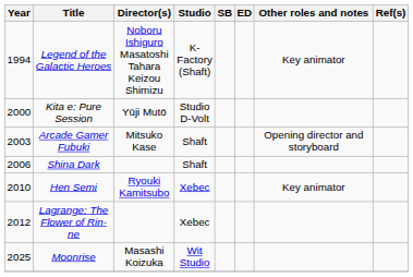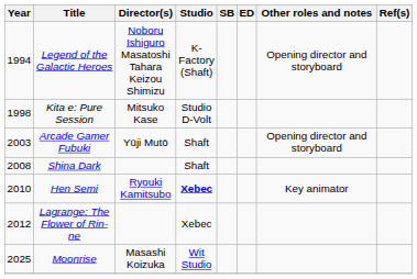 <table class="wikitable sortable" style="text-align:center; margin=auto; ">
 <tr>
 <th scope="col" width=5%>Year</th>
 <th scope="col" width=20%>Title</th>
 <th scope="col" width=15%>Director(s)</th>
 <th scope="col" width=10%>Studio</th>
 <th scope="col" class="unsortable">SB</th>
 <th scope="col" class="unsortable">ED</th>
 <th scope="col" class="unsortable">Other roles and notes</th>
 <th scope="col" class="unsortable">Ref(s)</th>
 </tr>
 <tr>
 <td>1994</td>
 <td><em><a href='#'>Legend of the Galactic Heroes</a></em></td>
 <td><a href='#'>Noboru Ishiguro</a> <br>Masatoshi Tahara <br>Keizou Shimizu </td>
 <td>K-Factory (Shaft)</td>
 <td></td>
 <td></td>
-<td>Key animator</td>
+<td>Opening director and storyboard</td>
 <td></td>
 </tr>
 <tr>
-<td>2000</td>
+<td>1998</td>
 <td><em>Kita e: Pure Session</em></td>
-<td>Yūji Mutō</td>
+<td>Mitsuko Kase</td>
 <td>Studio D-Volt</td>
 <td></td>
 <td></td>
 <td></td>
 <td></td>
 </tr>
 <tr>
 <td>2003</td>
 <td><em><a href='#'>Arcade Gamer Fubuki</a></em></td>
-<td>Mitsuko Kase</td>
+<td>Yūji Mutō</td>
 <td>Shaft</td>
 <td></td>
 <td></td>
 <td>Opening director and storyboard</td>
 <td></td>
 </tr>
 <tr>
-<td>2006</td>
+<td>2008</td>
 <td><em><a href='#'>Shina Dark</a></em></td>
 <td></td>
 <td>Shaft</td>
 <td></td>
 <td></td>
 <td></td>
 <td></td>
 </tr>
 <tr>
 <td>2010</td>
 <td><em><a href='#'>Hen Semi</a></em></td>
 <td><a href='#'>Ryouki Kamitsubo</a></td>
-<td><a href='#'>Xebec</a></td>
+<td><strong><a href='#'>Xebec</a></strong></td>
 <td></td>
 <td></td>
 <td>Key animator</td>
 <td></td>
 </tr>
 <tr>
 <td>2012</td>
 <td><em><a href='#'>Lagrange: The Flower of Rin-ne</a></em></td>
 <td></td>
 <td>Xebec</td>
 <td></td>
 <td></td>
 <td></td>
 <td></td>
 </tr>
 <tr>
 <td>2025</td>
 <td><em><a href='#'>Moonrise</a></em></td>
 <td>Masashi Koizuka</td>
 <td><a href='#'>Wit Studio</a></td>
 <td></td>
 <td></td>
 <td></td>
 <td></td>
 </tr>
 <tr>
 </tr>
 </table>
